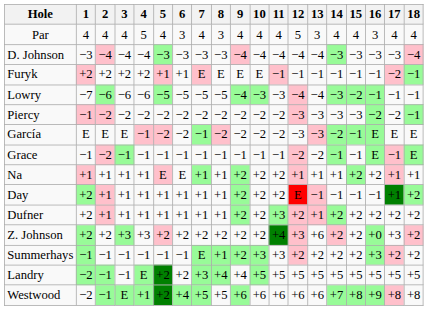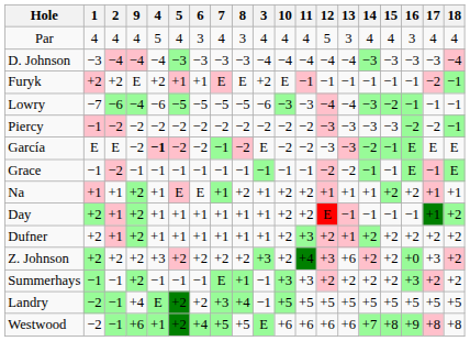 <table class="wikitable" style="text-align:center">
 <tr>
 <th>Hole</th>
 <th>1</th>
 <th>2</th>
-<th>3</th>
+<th>9</th>
 <th>4</th>
 <th>5</th>
 <th>6</th>
 <th>7</th>
 <th>8</th>
-<th>9</th>
+<th>3</th>
 <th>10</th>
 <th>11</th>
 <th>12</th>
 <th>13</th>
 <th>14</th>
 <th>15</th>
 <th>16</th>
 <th>17</th>
 <th>18</th>
 </tr>
 <tr>
 <td>Par</td>
 <td>4</td>
 <td>4</td>
 <td>4</td>
 <td>5</td>
 <td>4</td>
 <td>3</td>
 <td>4</td>
 <td>3</td>
 <td>4</td>
 <td>4</td>
 <td>4</td>
 <td>5</td>
 <td>3</td>
 <td>4</td>
 <td>4</td>
 <td>3</td>
 <td>4</td>
 <td>4</td>
 </tr>
 <tr>
 <td align=left> D. Johnson</td>
 <td>−3</td>
 <td style="background: Pink;">−4</td>
-<td>−4</td>
+<td style="background: Pink;">−4</td>
 <td>−4</td>
 <td style="background: PaleGreen;">−3</td>
 <td>−3</td>
 <td>−3</td>
 <td>−3</td>
-<td style="background: Pink;">−4</td>
+<td>−4</td>
 <td>−4</td>
 <td>−4</td>
 <td>−4</td>
 <td>−4</td>
 <td style="background: PaleGreen;">−3</td>
 <td>−3</td>
 <td>−3</td>
 <td>−3</td>
 <td style="background: Pink;">−4</td>
 </tr>
 <tr>
 <td align=left> Furyk</td>
 <td style="background: Pink;">+2</td>
 <td>+2</td>
-<td>+2</td>
+<td>E</td>
 <td>+2</td>
 <td style="background: Pink;">+1</td>
 <td>+1</td>
 <td style="background: Pink;">E</td>
 <td>E</td>
-<td>E</td>
+<td>+2</td>
 <td>E</td>
 <td style="background: Pink;">−1</td>
 <td>−1</td>
 <td>−1</td>
 <td>−1</td>
 <td>−1</td>
 <td>−1</td>
 <td style="background: Pink;">−2</td>
 <td style="background: PaleGreen;">−1</td>
 </tr>
 <tr>
 <td align=left> Lowry</td>
 <td>−7</td>
 <td style="background: PaleGreen;">−6</td>
-<td>−6</td>
+<td style="background: PaleGreen;">−4</td>
 <td>−6</td>
 <td style="background: PaleGreen;">−5</td>
 <td>−5</td>
 <td>−5</td>
 <td>−5</td>
-<td style="background: PaleGreen;">−4</td>
+<td>−6</td>
 <td style="background: PaleGreen;">−3</td>
 <td>−3</td>
 <td style="background: Pink;">−4</td>
 <td>−4</td>
 <td style="background: PaleGreen;">−3</td>
 <td style="background: PaleGreen;">−2</td>
 <td style="background: PaleGreen;">−1</td>
 <td>−1</td>
 <td>−1</td>
 </tr>
 <tr>
 <td align=left> Piercy</td>
 <td style="background: Pink;">−1</td>
 <td style="background: Pink;">−2</td>
 <td>−2</td>
 <td>−2</td>
 <td>−2</td>
 <td>−2</td>
 <td>−2</td>
 <td>−2</td>
 <td>−2</td>
 <td>−2</td>
 <td>−2</td>
 <td style="background: Pink;">−3</td>
 <td>−3</td>
 <td>−3</td>
 <td>−3</td>
 <td style="background: PaleGreen;">−2</td>
 <td>−2</td>
 <td style="background: PaleGreen;">−1</td>
 </tr>
 <tr>
 <td align=left> García</td>
 <td>E</td>
 <td>E</td>
-<td>E</td>
-<td style="background: Pink;">−1</td>
+<td>−2</td>
+<td style="background: Pink;"><strong>−1</strong></td>
 <td style="background: Pink;">−2</td>
 <td>−2</td>
 <td style="background: PaleGreen;">−1</td>
 <td style="background: Pink;">−2</td>
-<td>−2</td>
+<td>E</td>
 <td>−2</td>
 <td>−2</td>
 <td>−3</td>
 <td style="background: Pink;">−3</td>
 <td style="background: PaleGreen;">−2</td>
 <td style="background: PaleGreen;">−1</td>
 <td style="background: PaleGreen;">E</td>
 <td>E</td>
 <td>E</td>
 </tr>
 <tr>
 <td align=left> Grace</td>
 <td>−1</td>
 <td style="background: Pink;">−2</td>
-<td style="background: PaleGreen;">−1</td>
 <td>−1</td>
 <td>−1</td>
 <td>−1</td>
 <td>−1</td>
 <td>−1</td>
 <td>−1</td>
+<td style="background: PaleGreen;">−1</td>
 <td>−1</td>
 <td>−1</td>
 <td style="background: Pink;">−2</td>
 <td>−2</td>
 <td style="background: PaleGreen;">−1</td>
 <td>−1</td>
 <td style="background: PaleGreen;">E</td>
 <td style="background: Pink;">−1</td>
 <td style="background: PaleGreen;">E</td>
 </tr>
 <tr>
 <td align=left> Na</td>
 <td style="background: Pink;">+1</td>
 <td>+1</td>
-<td>+1</td>
+<td style="background: PaleGreen;">+2</td>
 <td>+1</td>
 <td style="background: Pink;">E</td>
 <td>E</td>
 <td style="background: PaleGreen;">+1</td>
+<td>+2</td>
 <td>+1</td>
-<td style="background: PaleGreen;">+2</td>
 <td>+2</td>
 <td>+2</td>
 <td style="background: Pink;">+1</td>
 <td>+1</td>
 <td>+1</td>
 <td style="background: PaleGreen;">+2</td>
 <td>+2</td>
 <td style="background: Pink;">+1</td>
 <td>+1</td>
 </tr>
 <tr>
 <td align=left> Day</td>
 <td style="background: PaleGreen;">+2</td>
 <td style="background: Pink;">+1</td>
+<td style="background: PaleGreen;">+2</td>
 <td>+1</td>
 <td>+1</td>
 <td>+1</td>
 <td>+1</td>
 <td>+1</td>
 <td>+1</td>
-<td style="background: PaleGreen;">+2</td>
 <td>+2</td>
 <td>+2</td>
 <td style="background: Red;">E</td>
 <td style="background: Pink;">−1</td>
 <td>−1</td>
 <td>−1</td>
 <td>−1</td>
 <td style="background: Green;">+1</td>
 <td style="background: PaleGreen;">+2</td>
 </tr>
 <tr>
 <td align=left> Dufner</td>
 <td>+2</td>
 <td style="background: Pink;">+1</td>
+<td style="background: PaleGreen;">+2</td>
 <td>+1</td>
 <td>+1</td>
 <td>+1</td>
 <td>+1</td>
 <td>+1</td>
 <td>+1</td>
-<td style="background: PaleGreen;">+2</td>
 <td>+2</td>
 <td style="background: PaleGreen;">+3</td>
 <td style="background: Pink;">+2</td>
 <td style="background: Pink;">+1</td>
 <td style="background: PaleGreen;">+2</td>
 <td>+2</td>
 <td>+2</td>
 <td>+2</td>
 <td>+2</td>
 </tr>
 <tr>
 <td align=left> Z. Johnson</td>
 <td style="background: PaleGreen;">+2</td>
 <td>+2</td>
-<td style="background: PaleGreen;">+3</td>
+<td>+2</td>
 <td>+3</td>
 <td style="background: Pink;">+2</td>
 <td>+2</td>
 <td>+2</td>
 <td>+2</td>
-<td>+2</td>
+<td style="background: PaleGreen;">+3</td>
 <td>+2</td>
 <td style="background: Green;">+4</td>
 <td style="background: Pink;">+3</td>
 <td>+6</td>
 <td style="background: Pink;">+2</td>
 <td>+2</td>
 <td style="background: PaleGreen;">+0</td>
 <td>+3</td>
 <td style="background: Pink;">+2</td>
 </tr>
 <tr>
 <td align=left> Summerhays</td>
 <td style="background: PaleGreen;">−1</td>
 <td>−1</td>
-<td>−1</td>
+<td style="background: PaleGreen;">+2</td>
 <td>−1</td>
 <td>−1</td>
 <td>−1</td>
 <td style="background: PaleGreen;">E</td>
 <td style="background: PaleGreen;">+1</td>
-<td style="background: PaleGreen;">+2</td>
+<td>−1</td>
 <td style="background: PaleGreen;">+3</td>
 <td>+3</td>
 <td style="background: Pink;">+2</td>
 <td>+2</td>
 <td>+2</td>
 <td>+2</td>
 <td style="background: PaleGreen;">+3</td>
 <td style="background: Pink;">+2</td>
 <td>+2</td>
 </tr>
 <tr>
 <td align=left> Landry</td>
 <td style="background: PaleGreen;">−2</td>
 <td style="background: PaleGreen;">−1</td>
-<td>−1</td>
+<td>+4</td>
 <td style="background: PaleGreen;">E</td>
 <td style="background: Green;">+2</td>
 <td>+2</td>
 <td style="background: PaleGreen;">+3</td>
 <td style="background: PaleGreen;">+4</td>
-<td>+4</td>
+<td>−1</td>
 <td style="background: PaleGreen;">+5</td>
 <td>+5</td>
 <td>+5</td>
 <td>+5</td>
 <td>+5</td>
 <td>+5</td>
 <td>+5</td>
 <td>+5</td>
 <td>+5</td>
 </tr>
 <tr>
 <td align=left> Westwood</td>
 <td>−2</td>
 <td style="background: PaleGreen;">−1</td>
-<td style="background: PaleGreen;">E</td>
+<td style="background: PaleGreen;">+6</td>
 <td style="background: PaleGreen;">+1</td>
 <td style="background: Green;">+2</td>
 <td style="background: PaleGreen;">+4</td>
 <td style="background: PaleGreen;">+5</td>
 <td>+5</td>
-<td style="background: PaleGreen;">+6</td>
+<td style="background: PaleGreen;">E</td>
 <td>+6</td>
 <td>+6</td>
 <td>+6</td>
 <td>+6</td>
 <td style="background: PaleGreen;">+7</td>
 <td style="background: PaleGreen;">+8</td>
 <td style="background: PaleGreen;">+9</td>
 <td style="background: Pink;">+8</td>
 <td>+8</td>
 </tr>
 </table>
